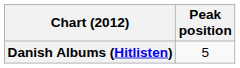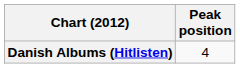 <table class="wikitable sortable plainrowheaders" style="text-align:center;">
 <tr>
 <th scope="col">Chart (2012)</th>
 <th scope="col">Peak<br>position</th>
 </tr>
 <tr>
 <th scope="row">Danish Albums (<a href='#'>Hitlisten</a>)</th>
-<td align="center">5</td>
+<td align="center">4</td>
 </tr>
 </table>
